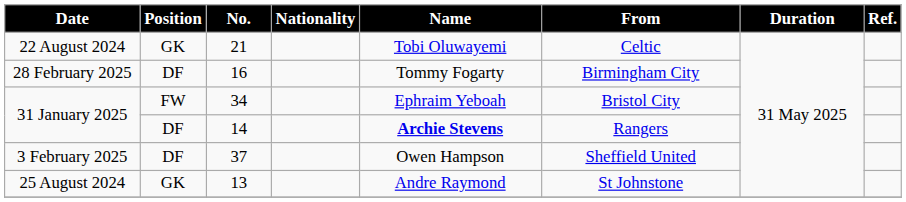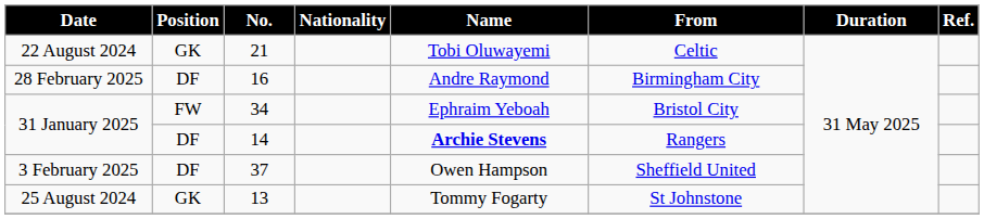 <table class="wikitable"  style="text-align:center; font-size:90%; ">
 <tr>
 <th style="background:#000000; color:white; width:110px;">Date</th>
 <th style="background:#000000; color:white; width:50px;">Position</th>
 <th style="background:#000000; color:white; width:50px;">No.</th>
 <th style="background:#000000; color:white; width:50px;">Nationality</th>
 <th style="background:#000000; color:white; width:150px;">Name</th>
 <th style="background:#000000; color:white; width:165px;">From</th>
 <th style="background:#000000; color:white; width:100px;">Duration</th>
 <th style="background:#000000; color:white; width:25px;">Ref.</th>
 </tr>
 <tr>
 <td>22 August 2024</td>
 <td>GK</td>
 <td>21</td>
 <td></td>
 <td><a href='#'>Tobi Oluwayemi</a></td>
 <td><a href='#'>Celtic</a></td>
 <td rowspan=6>31 May 2025</td>
 <td></td>
 </tr>
 <tr>
 <td>28 February 2025</td>
 <td>DF</td>
 <td>16</td>
 <td></td>
-<td>Tommy Fogarty</td>
+<td><a href='#'>Andre Raymond</a></td>
 <td><a href='#'>Birmingham City</a></td>
 <td></td>
 </tr>
 <tr>
 <td rowspan=2>31 January 2025</td>
 <td>FW</td>
 <td>34</td>
 <td></td>
 <td><a href='#'>Ephraim Yeboah</a></td>
 <td><a href='#'>Bristol City</a></td>
 <td></td>
 </tr>
 <tr>
 <td>DF</td>
 <td>14</td>
 <td></td>
 <td><strong><a href='#'>Archie Stevens</a></strong></td>
 <td><a href='#'>Rangers</a></td>
 <td></td>
 </tr>
 <tr>
 <td>3 February 2025</td>
 <td>DF</td>
 <td>37</td>
 <td></td>
 <td>Owen Hampson</td>
 <td><a href='#'>Sheffield United</a></td>
 <td></td>
 </tr>
 <tr>
 <td>25 August 2024</td>
 <td>GK</td>
 <td>13</td>
 <td></td>
-<td><a href='#'>Andre Raymond</a></td>
+<td>Tommy Fogarty</td>
 <td><a href='#'>St Johnstone</a></td>
 <td></td>
 </tr>
 <tr>
 </tr>
 </table>
